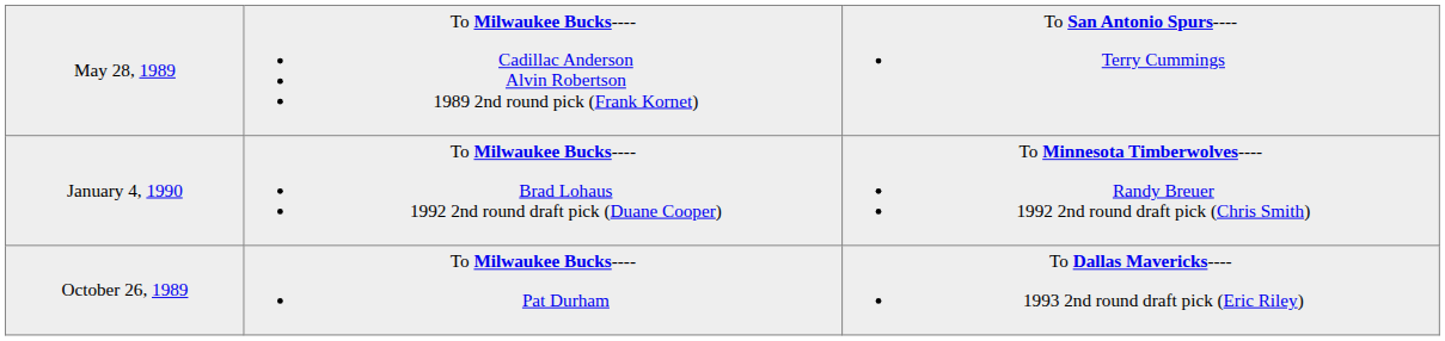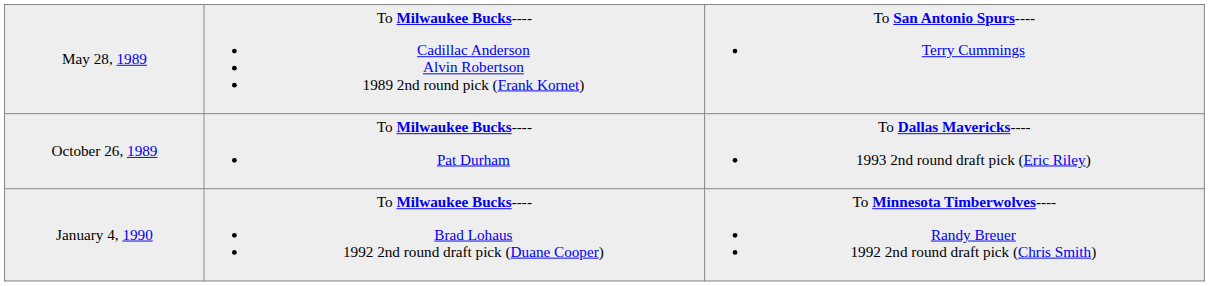 <table border="1" style="border-collapse:collapse; text-align:center; width:100%;"  cellpadding="5">
 <tr style="background:#eee;">
 <td style="width:12%">May 28, <a href='#'>1989</a></td>
 <td style="width:30%; vertical-align:top;">To <strong><a href='#'>Milwaukee Bucks</a></strong>----<br><ul><li><a href='#'>Cadillac Anderson</a></li><li><a href='#'>Alvin Robertson</a></li><li>1989 2nd round pick (<a href='#'>Frank Kornet</a>)</li></ul></td>
 <td style="width:30%; vertical-align:top;">To <strong><a href='#'>San Antonio Spurs</a></strong>----<br><ul><li><a href='#'>Terry Cummings</a></li></ul></td>
 </tr>
 <tr style="background:#eee;">
+<td style="width:12%">October 26, <a href='#'>1989</a></td>
+<td style="width:30%; vertical-align:top;">To <strong><a href='#'>Milwaukee Bucks</a></strong>----<br><ul><li><a href='#'>Pat Durham</a></li></ul></td>
+<td style="width:30%; vertical-align:top;">To <strong><a href='#'>Dallas Mavericks</a></strong>----<br><ul><li>1993 2nd round draft pick  (<a href='#'>Eric Riley</a>)</li></ul></td>
+</tr>
+<tr style="background:#eee;">
 <td style="width:12%">January 4, <a href='#'>1990</a></td>
 <td style="width:30%; vertical-align:top;">To <strong><a href='#'>Milwaukee Bucks</a></strong>----<br><ul><li><a href='#'>Brad Lohaus</a></li><li>1992 2nd round draft pick  (<a href='#'>Duane Cooper</a>)</li></ul></td>
 <td style="width:30%; vertical-align:top;">To <strong><a href='#'>Minnesota Timberwolves</a></strong>----<br><ul><li><a href='#'>Randy Breuer</a></li><li>1992 2nd round draft pick  (<a href='#'>Chris Smith</a>)</li></ul></td>
 </tr>
-<tr style="background:#eee;">
-<td style="width:12%">October 26, <a href='#'>1989</a></td>
-<td style="width:30%; vertical-align:top;">To <strong><a href='#'>Milwaukee Bucks</a></strong>----<br><ul><li><a href='#'>Pat Durham</a></li></ul></td>
-<td style="width:30%; vertical-align:top;">To <strong><a href='#'>Dallas Mavericks</a></strong>----<br><ul><li>1993 2nd round draft pick  (<a href='#'>Eric Riley</a>)</li></ul></td>
-</tr>
 </table>
